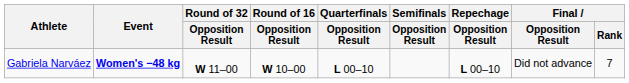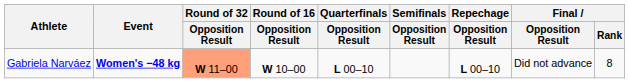 <table class="wikitable" style="font-size:90%">
 <tr>
 <th rowspan="2">Athlete</th>
 <th rowspan="2">Event</th>
 <th>Round of 32</th>
 <th>Round of 16</th>
 <th>Quarterfinals</th>
 <th>Semifinals</th>
 <th>Repechage</th>
 <th colspan=2>Final / </th>
 </tr>
 <tr style="font-size:95%">
 <th>Opposition<br>Result</th>
 <th>Opposition<br>Result</th>
 <th>Opposition<br>Result</th>
 <th>Opposition<br>Result</th>
 <th>Opposition<br>Result</th>
 <th>Opposition<br>Result</th>
 <th>Rank</th>
 </tr>
 <tr align=center>
 <td align=left><a href='#'>Gabriela Narváez</a></td>
 <td align=left><strong><a href='#'>Women's −48 kg</a></strong></td>
-<td><br><strong>W</strong> 11–00</td>
+<td style="background: lightsalmon;"><br><strong>W</strong> 11–00</td>
 <td><br><strong>W</strong> 10–00</td>
 <td><br><strong>L</strong> 00–10</td>
 <td></td>
 <td><br><strong>L</strong> 00–10</td>
 <td>Did not advance</td>
-<td>7</td>
+<td>8</td>
 </tr>
 </table>
